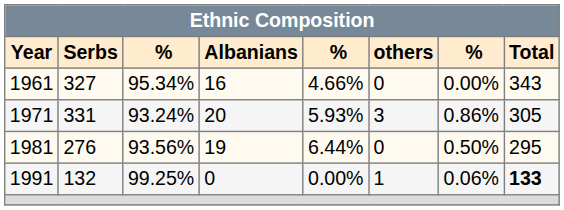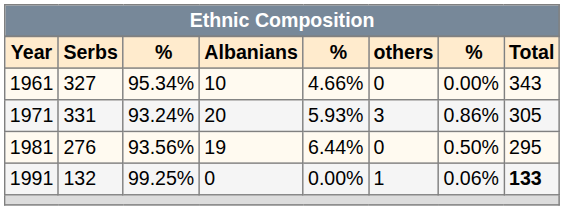 <table border="2" cellspacing="0" cellpadding="3" rules="all" width="30%" style="clear:all; margin:5px 0 0em 0em; border-style: solid; border-width: 1px; border-collapse:collapse; font-size:85%; empty-cells:show">
 <tr>
 <td colspan="12" align=center style="background:#778899; color:white"><strong>Ethnic Composition</strong></td>
 </tr>
 <tr>
 </tr>
 <tr bgcolor="#FFEBCD">
 <th>Year</th>
 <th>Serbs</th>
 <th> %</th>
 <th>Albanians</th>
 <th> %</th>
 <th>others</th>
 <th> %</th>
 <th>Total</th>
 </tr>
 <tr bgcolor="#fffaf0">
 <td>1961</td>
 <td>327</td>
 <td>95.34%</td>
-<td>16</td>
+<td>10</td>
 <td>4.66%</td>
 <td>0</td>
 <td>0.00%</td>
 <td>343</td>
 </tr>
 <tr bgcolor="#f5f5f5">
 <td>1971</td>
 <td>331</td>
 <td>93.24%</td>
 <td>20</td>
 <td>5.93%</td>
 <td>3</td>
 <td>0.86%</td>
 <td>305</td>
 </tr>
 <tr bgcolor="#fffaf0">
 <td>1981</td>
 <td>276</td>
 <td>93.56%</td>
 <td>19</td>
 <td>6.44%</td>
 <td>0</td>
 <td>0.50%</td>
 <td>295</td>
 </tr>
 <tr bgcolor="#f5f5f5">
 <td>1991</td>
 <td>132</td>
 <td>99.25%</td>
 <td>0</td>
 <td>0.00%</td>
 <td>1</td>
 <td>0.06%</td>
 <td><strong>133</strong></td>
 </tr>
 <tr>
 <td colspan="14" align=center style="background:#dcdcdc;"><small></small></td>
 </tr>
 </table>
